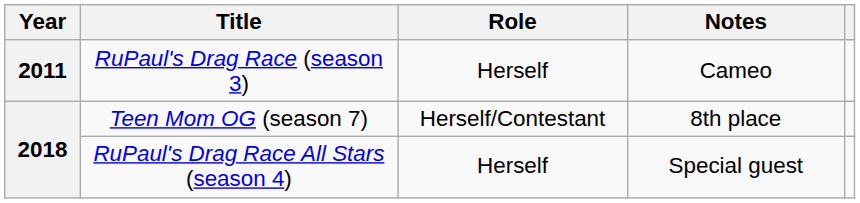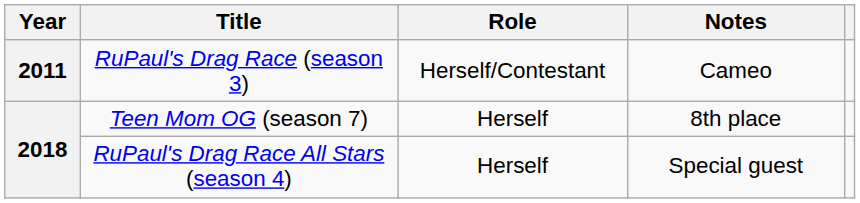 <table class="wikitable plainrowheaders" style="text-align:center;">
 <tr>
 <th scope="col" style="width:03em;">Year</th>
 <th scope="col" style="width:15em;">Title</th>
 <th scope="col" style="width:10em;">Role</th>
 <th scope="col" style="width:10em;">Notes</th>
 <th></th>
 </tr>
 <tr>
 <th scope="row" style="text-align:center">2011</th>
 <td><em><a href='#'>RuPaul's Drag Race</a></em> (<a href='#'>season 3</a>)</td>
-<td>Herself</td>
+<td>Herself/Contestant</td>
 <td>Cameo</td>
 <td></td>
 </tr>
 <tr>
 <th scope="row" rowspan="2" style="text-align:center">2018</th>
 <td><em><a href='#'>Teen Mom OG</a></em> (season 7)</td>
-<td>Herself/Contestant</td>
+<td>Herself</td>
 <td>8th place</td>
 <td></td>
 </tr>
 <tr>
 <td><em><a href='#'>RuPaul's Drag Race All Stars</a></em> (<a href='#'>season 4</a>)</td>
 <td>Herself</td>
 <td>Special guest</td>
 <td></td>
 </tr>
 </table>
